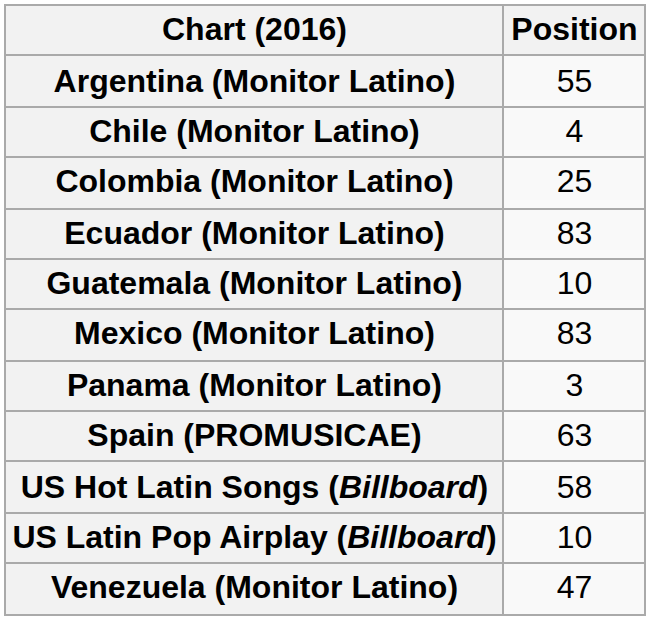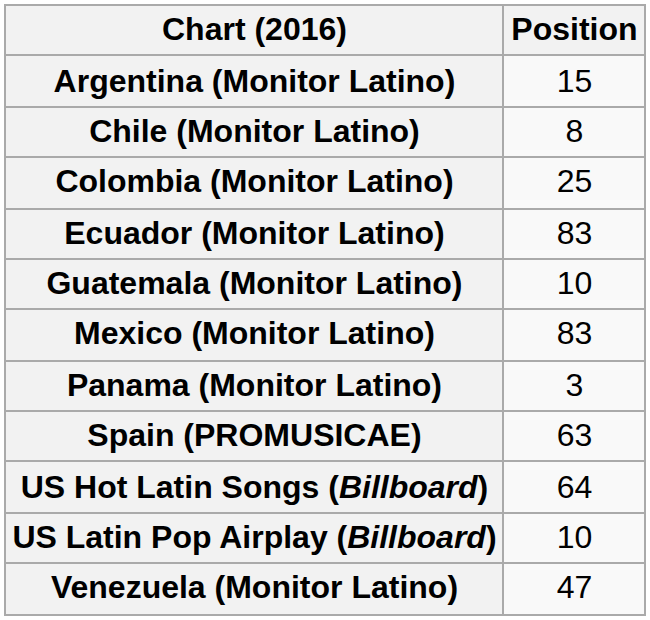 <table class="wikitable sortable plainrowheaders" style="text-align:center;">
 <tr>
 <th>Chart (2016)</th>
 <th>Position</th>
 </tr>
 <tr>
 <th scope="row">Argentina (Monitor Latino)</th>
-<td>55</td>
+<td>15</td>
 </tr>
 <tr>
 <th scope="row">Chile (Monitor Latino)</th>
-<td>4</td>
+<td>8</td>
 </tr>
 <tr>
 <th scope="row">Colombia (Monitor Latino)</th>
 <td>25</td>
 </tr>
 <tr>
 <th scope="row">Ecuador (Monitor Latino)</th>
 <td>83</td>
 </tr>
 <tr>
 <th scope="row">Guatemala (Monitor Latino)</th>
 <td>10</td>
 </tr>
 <tr>
 <th scope="row">Mexico (Monitor Latino)</th>
 <td>83</td>
 </tr>
 <tr>
 <th scope="row">Panama (Monitor Latino)</th>
 <td>3</td>
 </tr>
 <tr>
 <th scope="row">Spain (PROMUSICAE)</th>
 <td>63</td>
 </tr>
 <tr>
 <th scope="row">US Hot Latin Songs (<em>Billboard</em>)</th>
-<td>58</td>
+<td>64</td>
 </tr>
 <tr>
 <th scope="row">US Latin Pop Airplay (<em>Billboard</em>)</th>
 <td>10</td>
 </tr>
 <tr>
 <th scope="row">Venezuela (Monitor Latino)</th>
 <td>47</td>
 </tr>
 </table>
